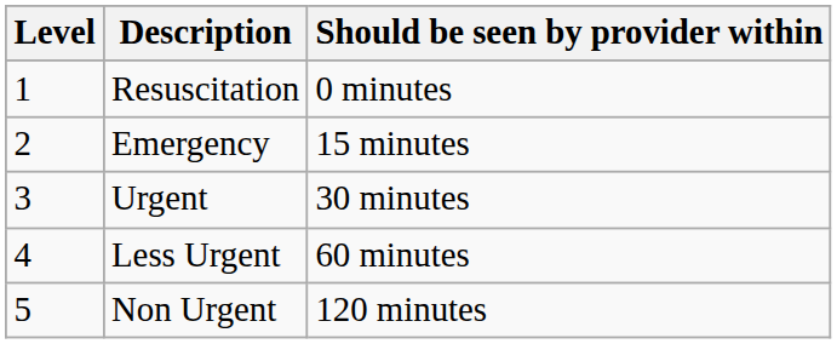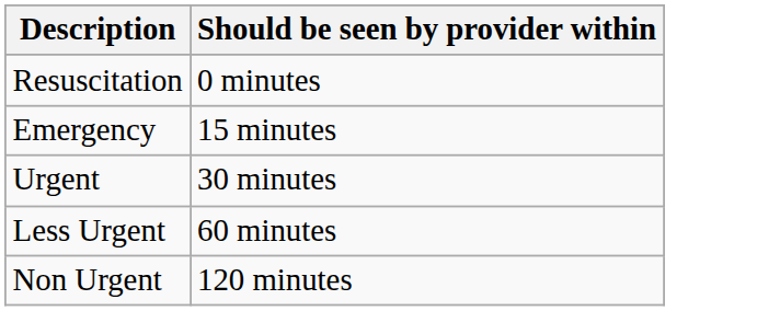 <table class="wikitable sortable">
 <tr>
-<th>Level</th>
 <th>Description</th>
 <th>Should be seen by provider within</th>
 </tr>
 <tr>
-<td>1</td>
 <td>Resuscitation</td>
 <td>0 minutes</td>
 </tr>
 <tr>
-<td>2</td>
 <td>Emergency</td>
 <td>15 minutes</td>
 </tr>
 <tr>
-<td>3</td>
 <td>Urgent</td>
 <td>30 minutes</td>
 </tr>
 <tr>
-<td>4</td>
 <td>Less Urgent</td>
 <td>60 minutes</td>
 </tr>
 <tr>
-<td>5</td>
 <td>Non Urgent</td>
 <td>120 minutes</td>
 </tr>
 </table>
